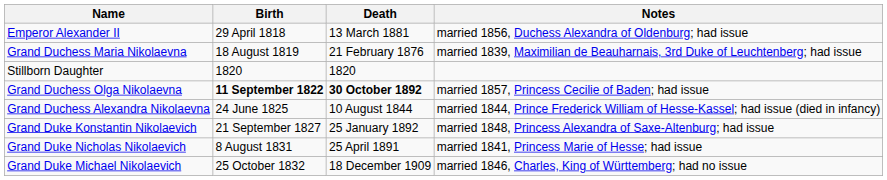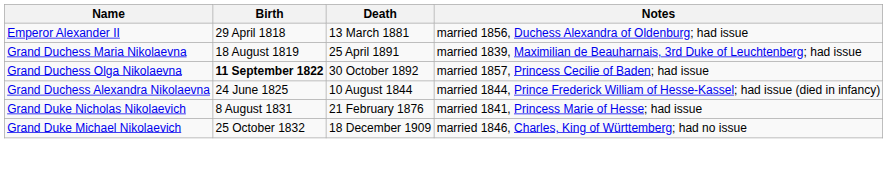 <table class="wikitable">
 <tr>
 <th>Name</th>
 <th>Birth</th>
 <th>Death</th>
 <th>Notes</th>
 </tr>
 <tr>
 <td><a href='#'>Emperor Alexander II</a></td>
 <td>29 April 1818</td>
 <td>13 March 1881</td>
 <td>married 1856, <a href='#'>Duchess Alexandra of Oldenburg</a>; had issue</td>
 </tr>
 <tr>
 <td><a href='#'>Grand Duchess Maria Nikolaevna</a></td>
 <td>18 August 1819</td>
-<td>21 February 1876</td>
+<td>25 April 1891</td>
 <td>married 1839, <a href='#'>Maximilian de Beauharnais, 3rd Duke of Leuchtenberg</a>; had issue</td>
-</tr>
-<tr>
-<td>Stillborn Daughter</td>
-<td>1820</td>
-<td>1820</td>
-<td></td>
 </tr>
 <tr>
 <td><a href='#'>Grand Duchess Olga Nikolaevna</a></td>
 <td><strong>11 September 1822</strong></td>
-<td><strong>30 October 1892</strong></td>
+<td>30 October 1892</td>
 <td>married 1857, <a href='#'>Princess Cecilie of Baden</a>; had issue</td>
 </tr>
 <tr>
 <td><a href='#'>Grand Duchess Alexandra Nikolaevna</a></td>
 <td>24 June 1825</td>
 <td>10 August 1844</td>
 <td>married 1844, <a href='#'>Prince Frederick William of Hesse-Kassel</a>; had issue (died in infancy)</td>
 </tr>
 <tr>
-<td><a href='#'>Grand Duke Konstantin Nikolaevich</a></td>
-<td>21 September 1827</td>
-<td>25 January 1892</td>
-<td>married 1848, <a href='#'>Princess Alexandra of Saxe-Altenburg</a>; had issue</td>
-</tr>
-<tr>
 <td><a href='#'>Grand Duke Nicholas Nikolaevich</a></td>
 <td>8 August 1831</td>
-<td>25 April 1891</td>
+<td>21 February 1876</td>
 <td>married 1841, <a href='#'>Princess Marie of Hesse</a>; had issue</td>
 </tr>
 <tr>
 <td><a href='#'>Grand Duke Michael Nikolaevich</a></td>
 <td>25 October 1832</td>
 <td>18 December 1909</td>
 <td>married 1846, <a href='#'>Charles, King of Württemberg</a>; had no issue</td>
 </tr>
 </table>
